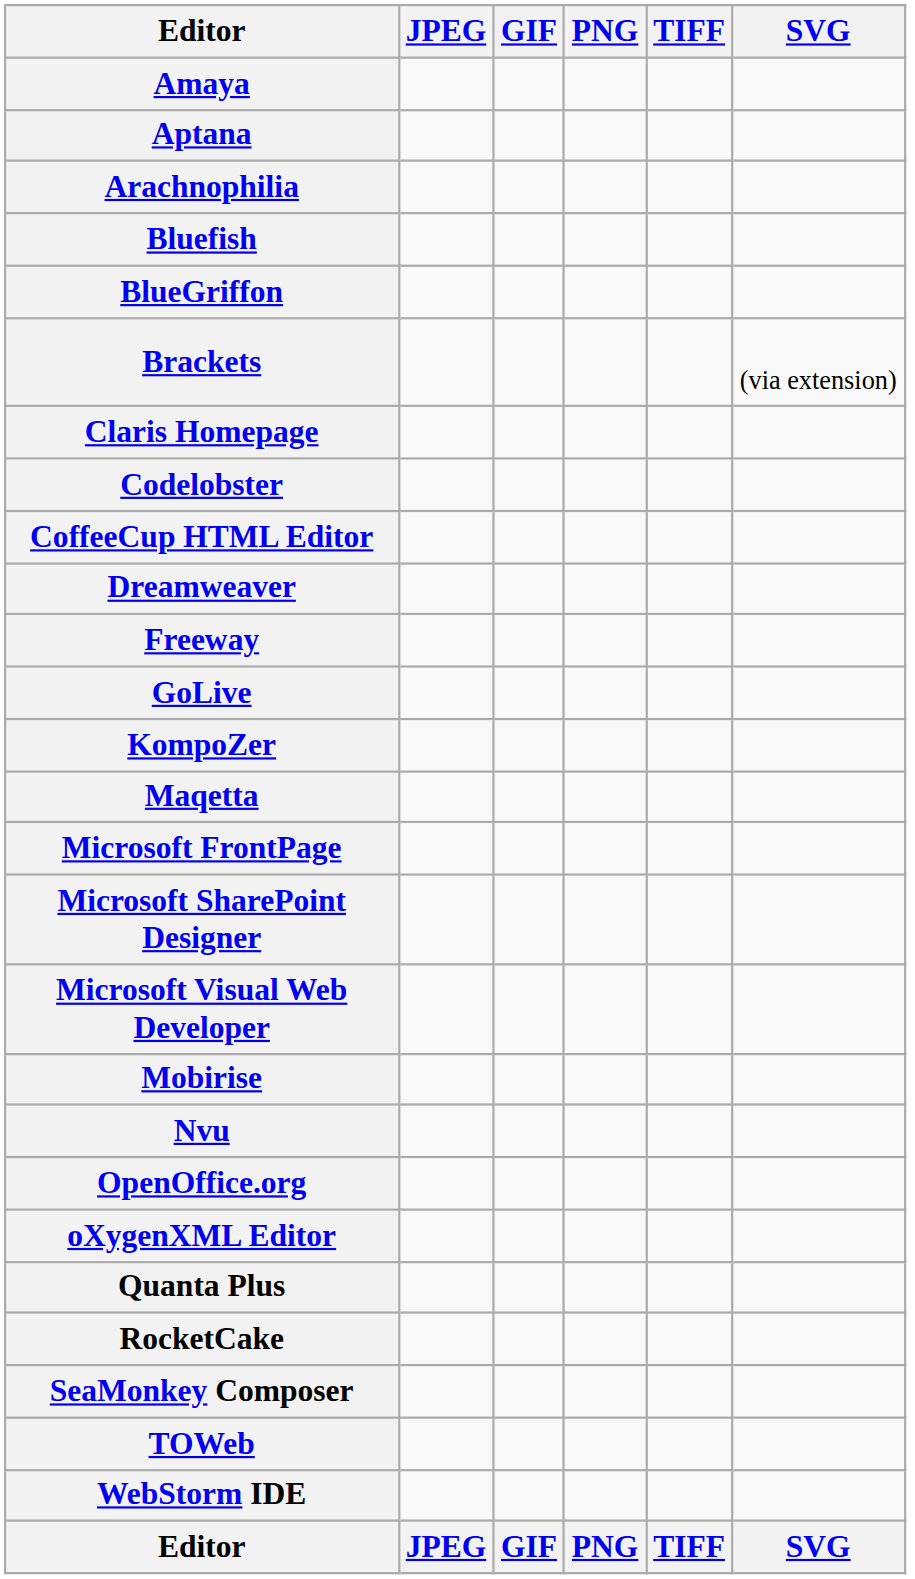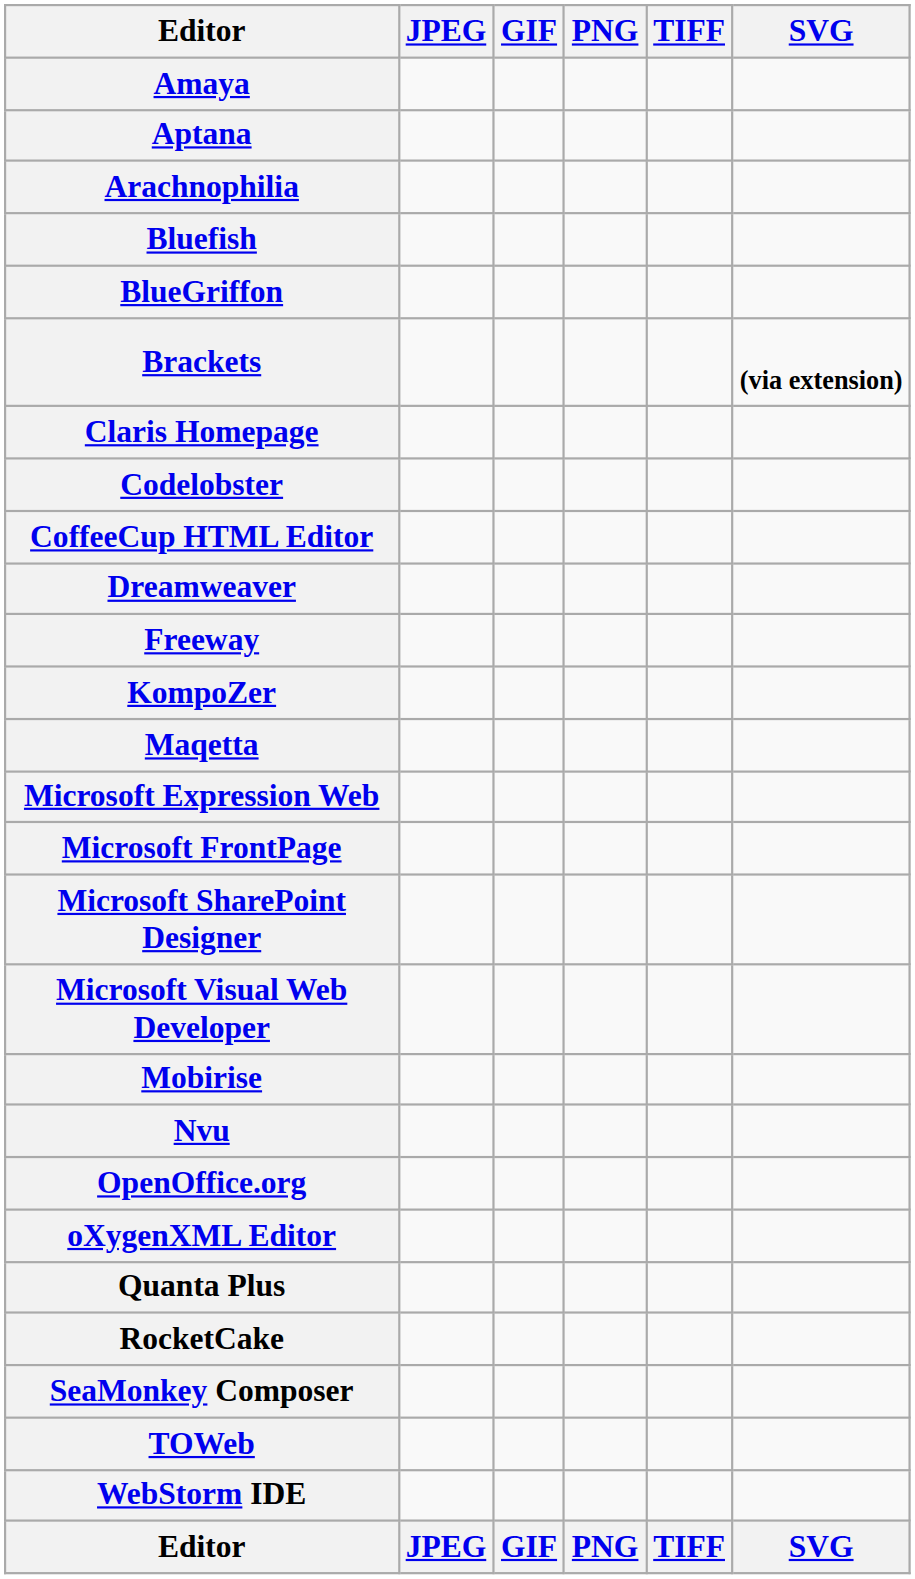 <table class="sortable wikitable" style="font-size: 90%; text-align: center;">
 <tr>
 <th style="width:12em">Editor</th>
 <th><a href='#'>JPEG</a></th>
 <th><a href='#'>GIF</a></th>
 <th><a href='#'>PNG</a></th>
 <th><a href='#'>TIFF</a></th>
 <th><a href='#'>SVG</a></th>
 </tr>
 <tr>
 <th><a href='#'>Amaya</a></th>
 <td></td>
 <td></td>
 <td></td>
 <td></td>
 <td></td>
 </tr>
 <tr>
 <th><a href='#'>Aptana</a></th>
 <td></td>
 <td></td>
 <td></td>
 <td></td>
 <td></td>
 </tr>
 <tr>
 <th><a href='#'>Arachnophilia</a></th>
 <td></td>
 <td></td>
 <td></td>
 <td></td>
 <td></td>
 </tr>
 <tr>
 <th><a href='#'>Bluefish</a></th>
 <td></td>
 <td></td>
 <td></td>
 <td></td>
 <td></td>
 </tr>
 <tr>
 <th><a href='#'>BlueGriffon</a></th>
 <td></td>
 <td></td>
 <td></td>
 <td></td>
 <td></td>
 </tr>
 <tr>
 <th><a href='#'>Brackets</a></th>
 <td></td>
 <td></td>
 <td></td>
 <td></td>
-<td><br><small>(via extension)</small></td>
+<td><strong><br><small>(via extension)</small></strong></td>
 </tr>
 <tr>
 <th><a href='#'>Claris Homepage</a></th>
 <td></td>
 <td></td>
 <td></td>
 <td></td>
 <td></td>
 </tr>
 <tr>
 <th><a href='#'>Codelobster</a></th>
 <td></td>
 <td></td>
 <td></td>
 <td></td>
 <td></td>
 </tr>
 <tr>
 <th><a href='#'>CoffeeCup HTML Editor</a></th>
 <td></td>
 <td></td>
 <td></td>
 <td></td>
 <td></td>
 </tr>
 <tr>
 <th><a href='#'>Dreamweaver</a></th>
 <td></td>
 <td></td>
 <td></td>
 <td></td>
 <td></td>
 </tr>
 <tr>
 <th><a href='#'>Freeway</a></th>
 <td></td>
 <td></td>
 <td></td>
 <td></td>
 <td></td>
 </tr>
 <tr>
-<th><a href='#'>GoLive</a></th>
-<td></td>
-<td></td>
-<td></td>
-<td></td>
-<td></td>
-</tr>
-<tr>
 <th><a href='#'>KompoZer</a></th>
 <td></td>
 <td></td>
 <td></td>
 <td></td>
 <td></td>
 </tr>
 <tr>
 <th><a href='#'>Maqetta</a></th>
+<td></td>
+<td></td>
+<td></td>
+<td></td>
+<td></td>
+</tr>
+<tr>
+<th><a href='#'>Microsoft Expression Web</a></th>
 <td></td>
 <td></td>
 <td></td>
 <td></td>
 <td></td>
 </tr>
 <tr>
 <th><a href='#'>Microsoft FrontPage</a></th>
 <td></td>
 <td></td>
 <td></td>
 <td></td>
 <td></td>
 </tr>
 <tr>
 <th><a href='#'>Microsoft SharePoint Designer</a></th>
 <td></td>
 <td></td>
 <td></td>
 <td></td>
 <td></td>
 </tr>
 <tr>
 <th><a href='#'>Microsoft Visual Web Developer</a></th>
 <td></td>
 <td></td>
 <td></td>
 <td></td>
 <td></td>
 </tr>
 <tr>
 <th><a href='#'>Mobirise</a></th>
 <td></td>
 <td></td>
 <td></td>
 <td></td>
 <td></td>
 </tr>
 <tr>
 <th><a href='#'>Nvu</a></th>
 <td></td>
 <td></td>
 <td></td>
 <td></td>
 <td></td>
 </tr>
 <tr>
 <th><a href='#'>OpenOffice.org</a></th>
 <td></td>
 <td></td>
 <td></td>
 <td></td>
 <td></td>
 </tr>
 <tr>
 <th><a href='#'>oXygenXML Editor</a></th>
 <td></td>
 <td></td>
 <td></td>
 <td></td>
 <td></td>
 </tr>
 <tr>
 <th>Quanta Plus</th>
 <td></td>
 <td></td>
 <td></td>
 <td></td>
 <td></td>
 </tr>
 <tr>
 <th>RocketCake</th>
 <td></td>
 <td></td>
 <td></td>
 <td></td>
 <td></td>
 </tr>
 <tr>
 <th><a href='#'>SeaMonkey</a> Composer</th>
 <td></td>
 <td></td>
 <td></td>
 <td></td>
 <td></td>
 </tr>
 <tr>
 <th><a href='#'>TOWeb</a></th>
 <td></td>
 <td></td>
 <td></td>
 <td></td>
 <td></td>
 </tr>
 <tr>
 <th><a href='#'>WebStorm</a> IDE</th>
 <td></td>
 <td></td>
 <td></td>
 <td></td>
 <td></td>
 </tr>
 <tr class="sortbottom">
 <th>Editor</th>
 <th><a href='#'>JPEG</a></th>
 <th><a href='#'>GIF</a></th>
 <th><a href='#'>PNG</a></th>
 <th><a href='#'>TIFF</a></th>
 <th><a href='#'>SVG</a></th>
 </tr>
 </table>
